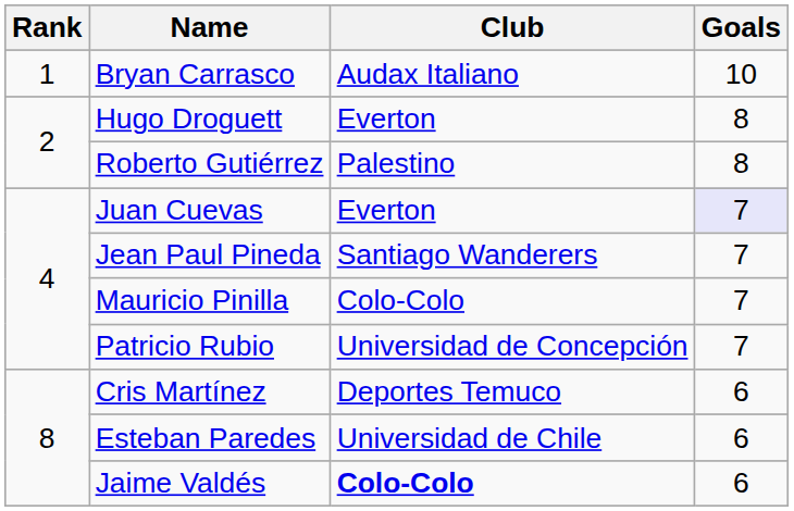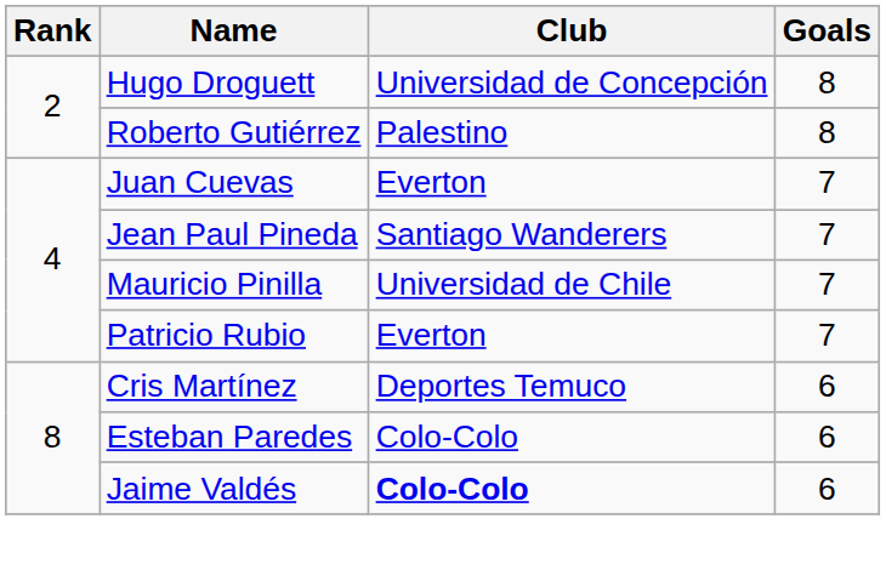 <table class="wikitable" border="1">
 <tr>
 <th>Rank</th>
 <th>Name</th>
 <th>Club</th>
 <th>Goals</th>
 </tr>
 <tr>
-<td align=center>1</td>
-<td> <a href='#'>Bryan Carrasco</a></td>
-<td><a href='#'>Audax Italiano</a></td>
-<td align=center>10</td>
-</tr>
-<tr>
 <td rowspan=2 align=center>2</td>
 <td> <a href='#'>Hugo Droguett</a></td>
-<td><a href='#'>Everton</a></td>
+<td><a href='#'>Universidad de Concepción</a></td>
 <td align=center>8</td>
 </tr>
 <tr>
 <td> <a href='#'>Roberto Gutiérrez</a></td>
 <td><a href='#'>Palestino</a></td>
 <td align=center>8</td>
 </tr>
 <tr>
 <td rowspan=4 align=center>4</td>
 <td> <a href='#'>Juan Cuevas</a></td>
 <td><a href='#'>Everton</a></td>
-<td align=center style="background: lavender;">7</td>
+<td align=center>7</td>
 </tr>
 <tr>
 <td> <a href='#'>Jean Paul Pineda</a></td>
 <td><a href='#'>Santiago Wanderers</a></td>
 <td align=center>7</td>
 </tr>
 <tr>
 <td> <a href='#'>Mauricio Pinilla</a></td>
-<td><a href='#'>Colo-Colo</a></td>
+<td><a href='#'>Universidad de Chile</a></td>
 <td align=center>7</td>
 </tr>
 <tr>
 <td> <a href='#'>Patricio Rubio</a></td>
-<td><a href='#'>Universidad de Concepción</a></td>
+<td><a href='#'>Everton</a></td>
 <td align=center>7</td>
 </tr>
 <tr>
 <td rowspan=3 align=center>8</td>
 <td> <a href='#'>Cris Martínez</a></td>
 <td><a href='#'>Deportes Temuco</a></td>
 <td align=center>6</td>
 </tr>
 <tr>
 <td> <a href='#'>Esteban Paredes</a></td>
-<td><a href='#'>Universidad de Chile</a></td>
+<td><a href='#'>Colo-Colo</a></td>
 <td align=center>6</td>
 </tr>
 <tr>
 <td> <a href='#'>Jaime Valdés</a></td>
 <td><strong><a href='#'>Colo-Colo</a></strong></td>
 <td align=center>6</td>
 </tr>
 </table>
